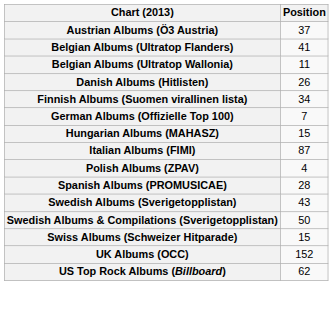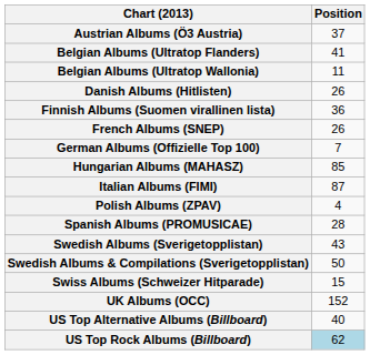 <table class="wikitable sortable plainrowheaders" style="text-align:center">
 <tr>
 <th scope="col">Chart (2013)</th>
 <th scope="col">Position</th>
 </tr>
 <tr>
 <th scope="row">Austrian Albums (Ö3 Austria)</th>
 <td>37</td>
 </tr>
 <tr>
 <th scope="row">Belgian Albums (Ultratop Flanders)</th>
 <td>41</td>
 </tr>
 <tr>
 <th scope="row">Belgian Albums (Ultratop Wallonia)</th>
 <td>11</td>
 </tr>
 <tr>
 <th scope="row">Danish Albums (Hitlisten)</th>
 <td>26</td>
 </tr>
 <tr>
 <th scope="row">Finnish Albums (Suomen virallinen lista)</th>
-<td>34</td>
+<td>36</td>
+</tr>
+<tr>
+<th scope="row">French Albums (SNEP)</th>
+<td>26</td>
 </tr>
 <tr>
 <th scope="row">German Albums (Offizielle Top 100)</th>
 <td>7</td>
 </tr>
 <tr>
 <th scope="row">Hungarian Albums (MAHASZ)</th>
-<td>15</td>
+<td>85</td>
 </tr>
 <tr>
 <th scope="row">Italian Albums (FIMI)</th>
 <td>87</td>
 </tr>
 <tr>
 <th scope="row">Polish Albums (ZPAV)</th>
 <td>4</td>
 </tr>
 <tr>
 <th scope="row">Spanish Albums (PROMUSICAE)</th>
 <td>28</td>
 </tr>
 <tr>
 <th scope="row">Swedish Albums (Sverigetopplistan)</th>
 <td>43</td>
 </tr>
 <tr>
 <th scope="row">Swedish Albums & Compilations (Sverigetopplistan)</th>
 <td>50</td>
 </tr>
 <tr>
 <th scope="row">Swiss Albums (Schweizer Hitparade)</th>
 <td>15</td>
 </tr>
 <tr>
 <th scope="row">UK Albums (OCC)</th>
 <td>152</td>
 </tr>
 <tr>
+<th scope="row">US Top Alternative Albums (<em>Billboard</em>)</th>
+<td>40</td>
+</tr>
+<tr>
 <th scope="row">US Top Rock Albums (<em>Billboard</em>)</th>
-<td>62</td>
+<td style="background: lightblue;">62</td>
 </tr>
 </table>
